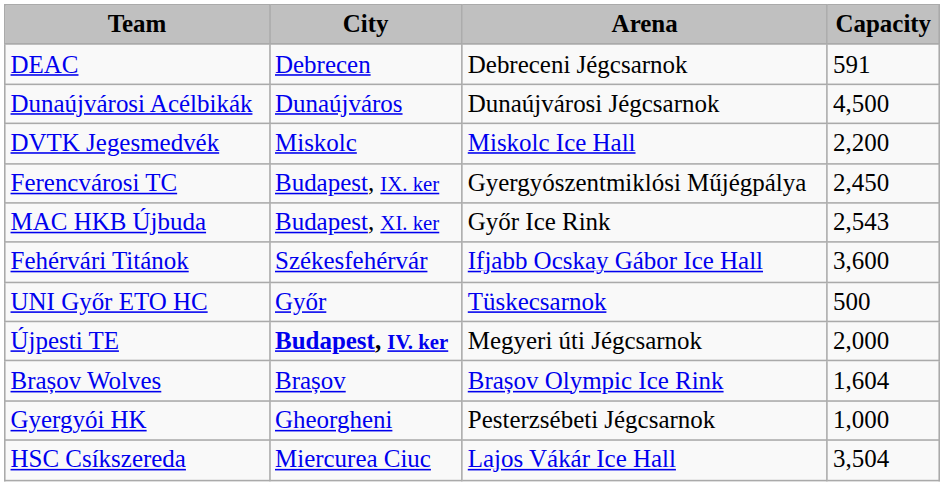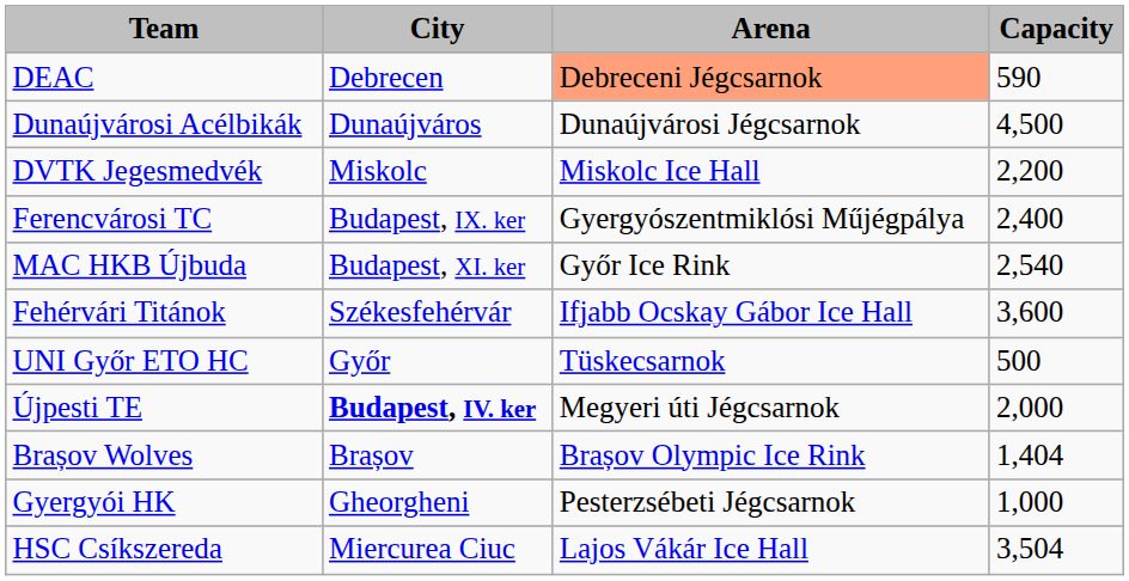 <table class="wikitable" width="600px">
 <tr style="font-weight:bold; background:#C0C0C0; text-align:center;">
 <td>Team</td>
 <td>City</td>
 <td>Arena</td>
 <td>Capacity</td>
 </tr>
 <tr>
 <td><a href='#'>DEAC</a></td>
 <td> <a href='#'>Debrecen</a></td>
-<td>Debreceni Jégcsarnok</td>
-<td>591</td>
+<td style="background: lightsalmon;">Debreceni Jégcsarnok</td>
+<td>590</td>
 </tr>
 <tr>
 <td><a href='#'>Dunaújvárosi Acélbikák</a></td>
 <td> <a href='#'>Dunaújváros</a></td>
 <td>Dunaújvárosi Jégcsarnok</td>
 <td>4,500</td>
 </tr>
 <tr>
 <td><a href='#'>DVTK Jegesmedvék</a></td>
 <td> <a href='#'>Miskolc</a></td>
 <td><a href='#'>Miskolc Ice Hall</a></td>
 <td>2,200</td>
 </tr>
 <tr>
 <td><a href='#'>Ferencvárosi TC</a></td>
 <td> <a href='#'>Budapest</a>, <small><a href='#'>IX. ker</a></small></td>
 <td>Gyergyószentmiklósi Műjégpálya</td>
-<td>2,450</td>
+<td>2,400</td>
 </tr>
 <tr>
 <td><a href='#'>MAC HKB Újbuda</a></td>
 <td> <a href='#'>Budapest</a>, <small><a href='#'>XI. ker</a></small></td>
 <td>Győr Ice Rink</td>
-<td>2,543</td>
+<td>2,540</td>
 </tr>
 <tr>
 <td><a href='#'>Fehérvári Titánok</a></td>
 <td> <a href='#'>Székesfehérvár</a></td>
 <td><a href='#'>Ifjabb Ocskay Gábor Ice Hall</a></td>
 <td>3,600</td>
 </tr>
 <tr>
 <td><a href='#'>UNI Győr ETO HC</a></td>
 <td> <a href='#'>Győr</a></td>
 <td><a href='#'>Tüskecsarnok</a></td>
 <td>500</td>
 </tr>
 <tr>
 <td><a href='#'>Újpesti TE</a></td>
 <td><strong> <a href='#'>Budapest</a>, <small><a href='#'>IV. ker</a></small></strong></td>
 <td>Megyeri úti Jégcsarnok</td>
 <td>2,000</td>
 </tr>
 <tr>
 <td><a href='#'>Brașov Wolves</a></td>
 <td> <a href='#'>Brașov</a></td>
 <td><a href='#'>Brașov Olympic Ice Rink</a></td>
-<td>1,604</td>
+<td>1,404</td>
 </tr>
 <tr>
 <td><a href='#'>Gyergyói HK</a></td>
 <td> <a href='#'>Gheorgheni</a></td>
 <td>Pesterzsébeti Jégcsarnok</td>
 <td>1,000</td>
 </tr>
 <tr>
 <td><a href='#'>HSC Csíkszereda</a></td>
 <td> <a href='#'>Miercurea Ciuc</a></td>
 <td><a href='#'>Lajos Vákár Ice Hall</a></td>
 <td>3,504</td>
 </tr>
 </table>
